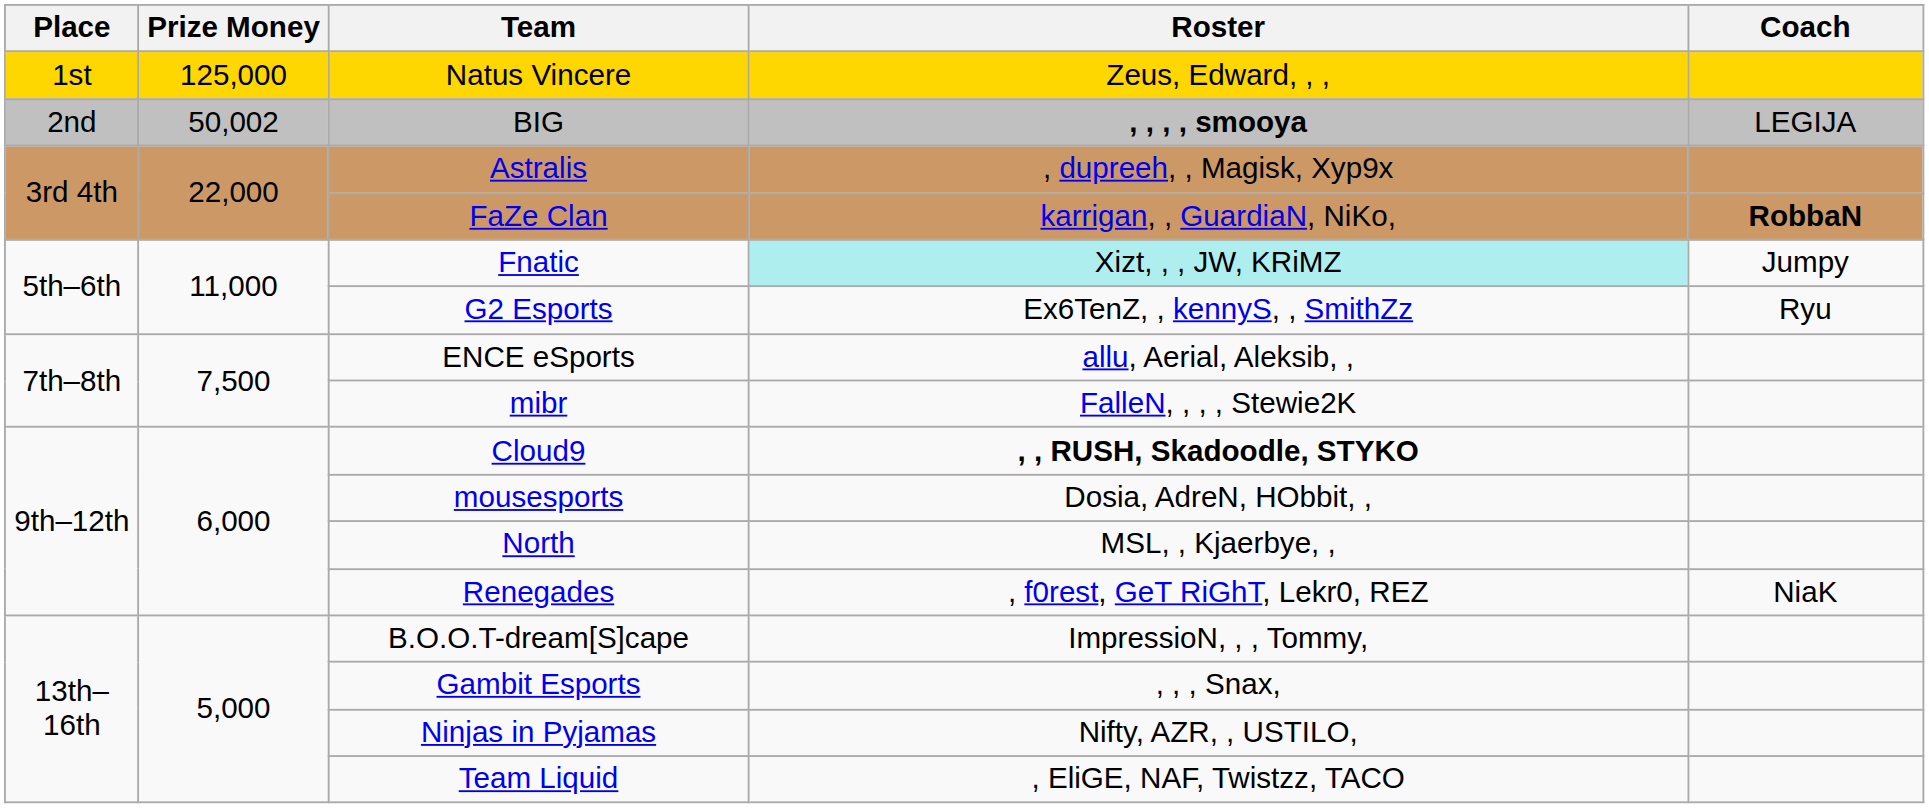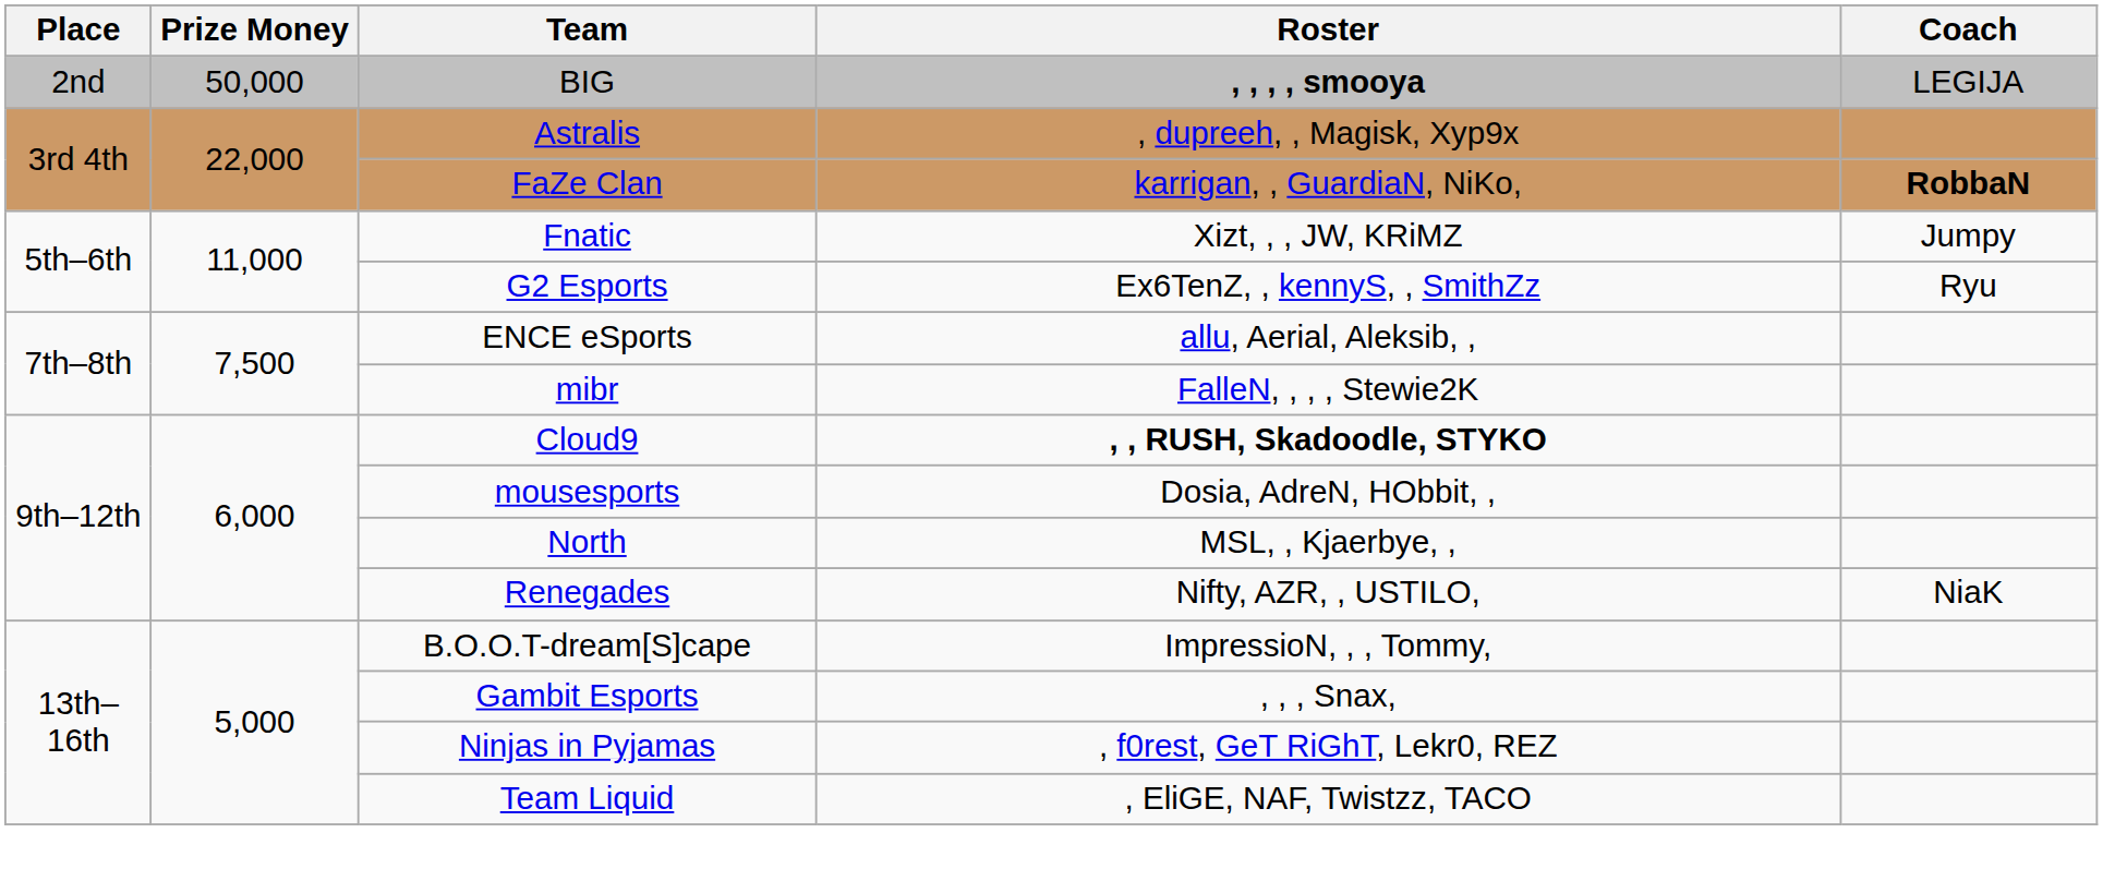 <table class="wikitable" style="text-align:center">
 <tr>
 <th width="65px">Place</th>
 <th width="95">Prize Money</th>
 <th width="220">Team</th>
 <th width="500px">Roster</th>
 <th width="120px">Coach</th>
 </tr>
 <tr>
-<td style="text-align:center; background:gold;">1st</td>
-<td style="text-align:center; background:gold;">125,000</td>
-<td style="text-align:center; background:gold;">Natus Vincere</td>
-<td style="text-align:center; background:gold;">Zeus,  Edward,  ,  ,  </td>
-<td style="text-align:center; background:gold;"></td>
-</tr>
-<tr>
 <td style="text-align:center; background:silver;">2nd</td>
-<td style="text-align:center; background:silver;">50,002</td>
+<td style="text-align:center; background:silver;">50,000</td>
 <td style="text-align:center; background:silver;">BIG</td>
 <td style="text-align:center; background:silver;"><strong>,  ,  ,  ,  smooya</strong></td>
 <td style="text-align:center; background:silver;">LEGIJA</td>
 </tr>
 <tr>
 <td style="text-align:center; background:#c96;" rowspan="2">3rd  4th</td>
 <td style="text-align:center; background:#c96;" rowspan="2">22,000</td>
 <td style="text-align:center; background:#c96;"><a href='#'>Astralis</a></td>
 <td style="text-align:center; background:#c96;">,  <a href='#'>dupreeh</a>,  ,  Magisk,  Xyp9x</td>
 <td style="text-align:center; background:#c96;"></td>
 </tr>
 <tr>
 <td style="text-align:center; background:#c96;"><a href='#'>FaZe Clan</a></td>
 <td style="text-align:center; background:#c96;"><a href='#'>karrigan</a>,  ,  <a href='#'>GuardiaN</a>,  NiKo,  </td>
 <td style="text-align:center; background:#c96;"><strong>RobbaN</strong></td>
 </tr>
 <tr>
 <td rowspan="2">5th–6th</td>
 <td rowspan="2">11,000</td>
 <td><a href='#'>Fnatic</a></td>
-<td style="background: paleturquoise;">Xizt,  ,  ,  JW,  KRiMZ</td>
+<td>Xizt,  ,  ,  JW,  KRiMZ</td>
 <td>Jumpy</td>
 </tr>
 <tr>
 <td><a href='#'>G2 Esports</a></td>
 <td>Ex6TenZ,  ,  <a href='#'>kennyS</a>,  ,  <a href='#'>SmithZz</a></td>
 <td>Ryu</td>
 </tr>
 <tr>
 <td rowspan="2">7th–8th</td>
 <td rowspan="2">7,500</td>
 <td>ENCE eSports</td>
 <td><a href='#'>allu</a>,  Aerial,  Aleksib,  ,  </td>
 <td></td>
 </tr>
 <tr>
 <td><a href='#'>mibr</a></td>
 <td><a href='#'>FalleN</a>,  ,  ,  ,  Stewie2K</td>
 <td></td>
 </tr>
 <tr>
 <td rowspan="4">9th–12th</td>
 <td rowspan="4">6,000</td>
 <td><a href='#'>Cloud9</a></td>
 <td><strong>,  ,  RUSH,  Skadoodle,  STYKO</strong></td>
 <td></td>
 </tr>
 <tr>
 <td><a href='#'>mousesports</a></td>
 <td>Dosia,  AdreN,  HObbit,  ,  </td>
 <td></td>
 </tr>
 <tr>
 <td><a href='#'>North</a></td>
 <td>MSL,  ,  Kjaerbye,  ,  </td>
 <td></td>
 </tr>
 <tr>
 <td><a href='#'>Renegades</a></td>
-<td>,  <a href='#'>f0rest</a>,  <a href='#'>GeT RiGhT</a>,  Lekr0,  REZ</td>
+<td>Nifty,  AZR,  ,  USTILO,  </td>
 <td>NiaK</td>
 </tr>
 <tr>
 <td rowspan="4">13th–16th</td>
 <td rowspan="4">5,000</td>
 <td>B.O.O.T-dream[S]cape</td>
 <td>ImpressioN,  ,  ,  Tommy,  </td>
 <td></td>
 </tr>
 <tr>
 <td><a href='#'>Gambit Esports</a></td>
 <td>,  ,  ,  Snax,  </td>
 <td></td>
 </tr>
 <tr>
 <td><a href='#'>Ninjas in Pyjamas</a></td>
-<td>Nifty,  AZR,  ,  USTILO,  </td>
+<td>,  <a href='#'>f0rest</a>,  <a href='#'>GeT RiGhT</a>,  Lekr0,  REZ</td>
 <td></td>
 </tr>
 <tr>
 <td><a href='#'>Team Liquid</a></td>
 <td>,  EliGE,  NAF,  Twistzz,  TACO</td>
 <td></td>
 </tr>
 </table>
